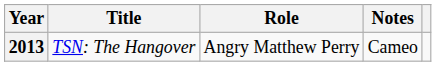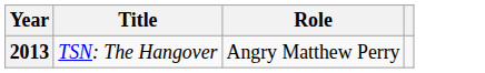 <table class="wikitable plainrowheaders">
 <tr>
 <th scope="col">Year</th>
 <th scope="col">Title</th>
 <th scope="col">Role</th>
-<th scope="col" class="unsortable">Notes</th>
 <th scope="col" class="unsortable"></th>
 </tr>
 <tr>
 <th scope="row">2013</th>
 <td><em><a href='#'>TSN</a>: The Hangover</em></td>
 <td>Angry Matthew Perry</td>
-<td>Cameo</td>
 <td></td>
 </tr>
 </table>
